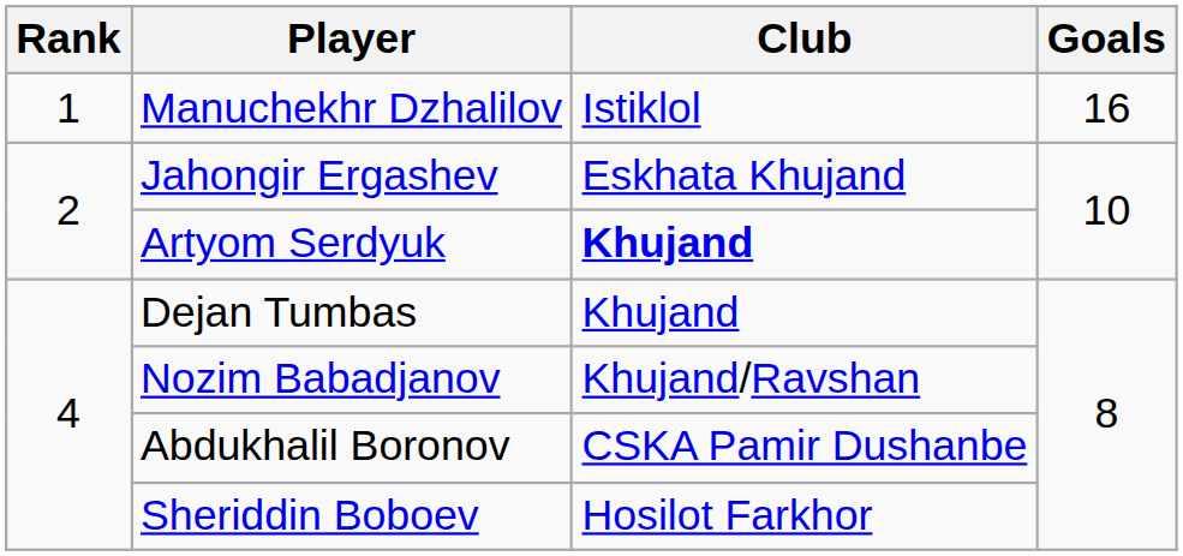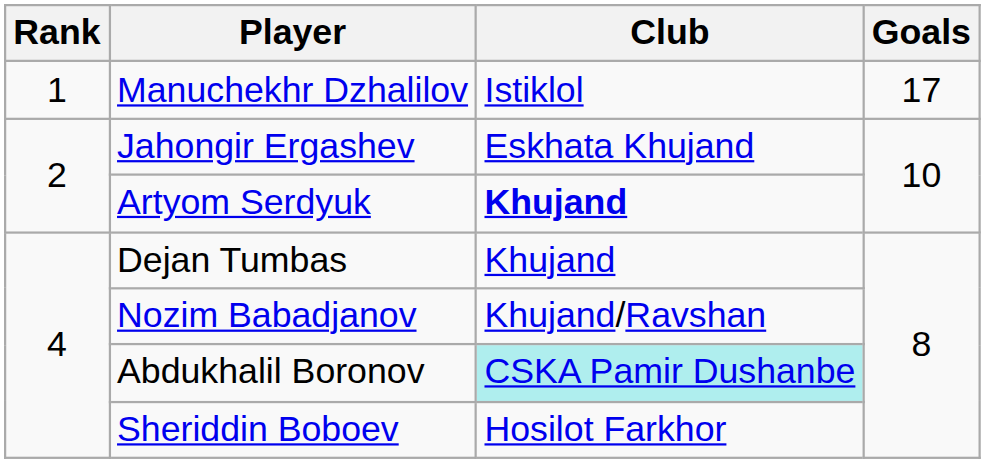 <table class="wikitable" style="text-align:center">
 <tr>
 <th>Rank</th>
 <th>Player</th>
 <th>Club</th>
 <th>Goals</th>
 </tr>
 <tr>
 <td rowspan="1">1</td>
 <td align="left"> <a href='#'>Manuchekhr Dzhalilov</a></td>
 <td align="left"><a href='#'>Istiklol</a></td>
-<td rowspan="1">16</td>
+<td rowspan="1">17</td>
 </tr>
 <tr>
 <td rowspan="2">2</td>
 <td align="left"> <a href='#'>Jahongir Ergashev</a></td>
 <td align="left"><a href='#'>Eskhata Khujand</a></td>
 <td rowspan="2">10</td>
 </tr>
 <tr>
 <td align="left"> <a href='#'>Artyom Serdyuk</a></td>
 <td align="left"><strong><a href='#'>Khujand</a></strong></td>
 </tr>
 <tr>
 <td rowspan="4">4</td>
 <td align="left"> Dejan Tumbas</td>
 <td align="left"><a href='#'>Khujand</a></td>
 <td rowspan="4">8</td>
 </tr>
 <tr>
 <td align="left"> <a href='#'>Nozim Babadjanov</a></td>
 <td align="left"><a href='#'>Khujand</a>/<a href='#'>Ravshan</a></td>
 </tr>
 <tr>
 <td align="left"> Abdukhalil Boronov</td>
-<td align="left"><a href='#'>CSKA Pamir Dushanbe</a></td>
+<td align="left" style="background: paleturquoise;"><a href='#'>CSKA Pamir Dushanbe</a></td>
 </tr>
 <tr>
 <td align="left"> <a href='#'>Sheriddin Boboev</a></td>
 <td align="left"><a href='#'>Hosilot Farkhor</a></td>
 </tr>
 </table>
